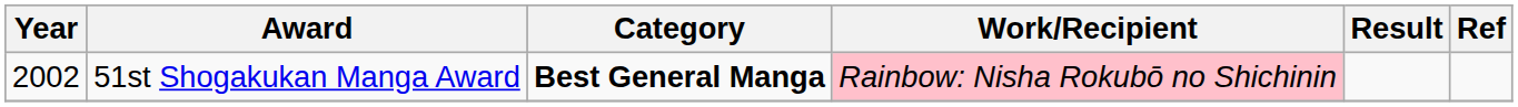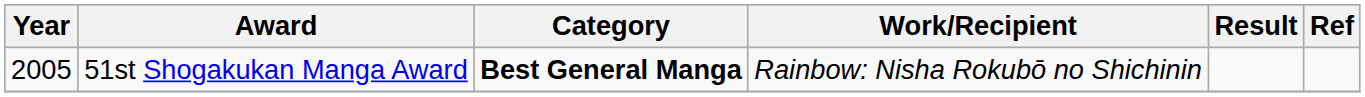 <table class="wikitable sortable plainrowheaders">
 <tr>
 <th>Year</th>
 <th>Award</th>
 <th>Category</th>
 <th>Work/Recipient</th>
 <th>Result</th>
 <th class="unsortable">Ref</th>
 </tr>
 <tr>
-<td>2002</td>
+<td>2005</td>
 <td>51st <a href='#'>Shogakukan Manga Award</a></td>
 <td><strong>Best General Manga</strong></td>
-<td style="background: pink;"><em>Rainbow: Nisha Rokubō no Shichinin</em></td>
+<td><em>Rainbow: Nisha Rokubō no Shichinin</em></td>
 <td></td>
 <td></td>
 </tr>
 <tr>
 </tr>
 </table>
